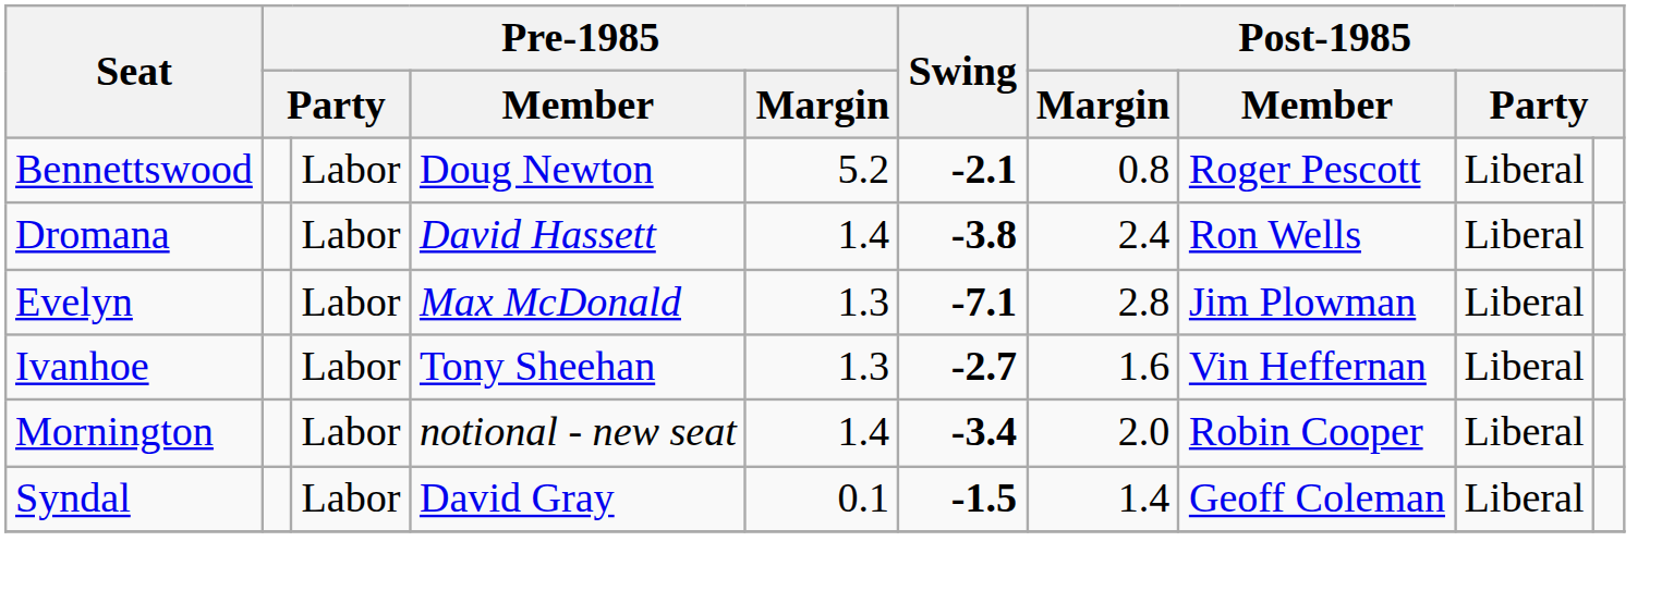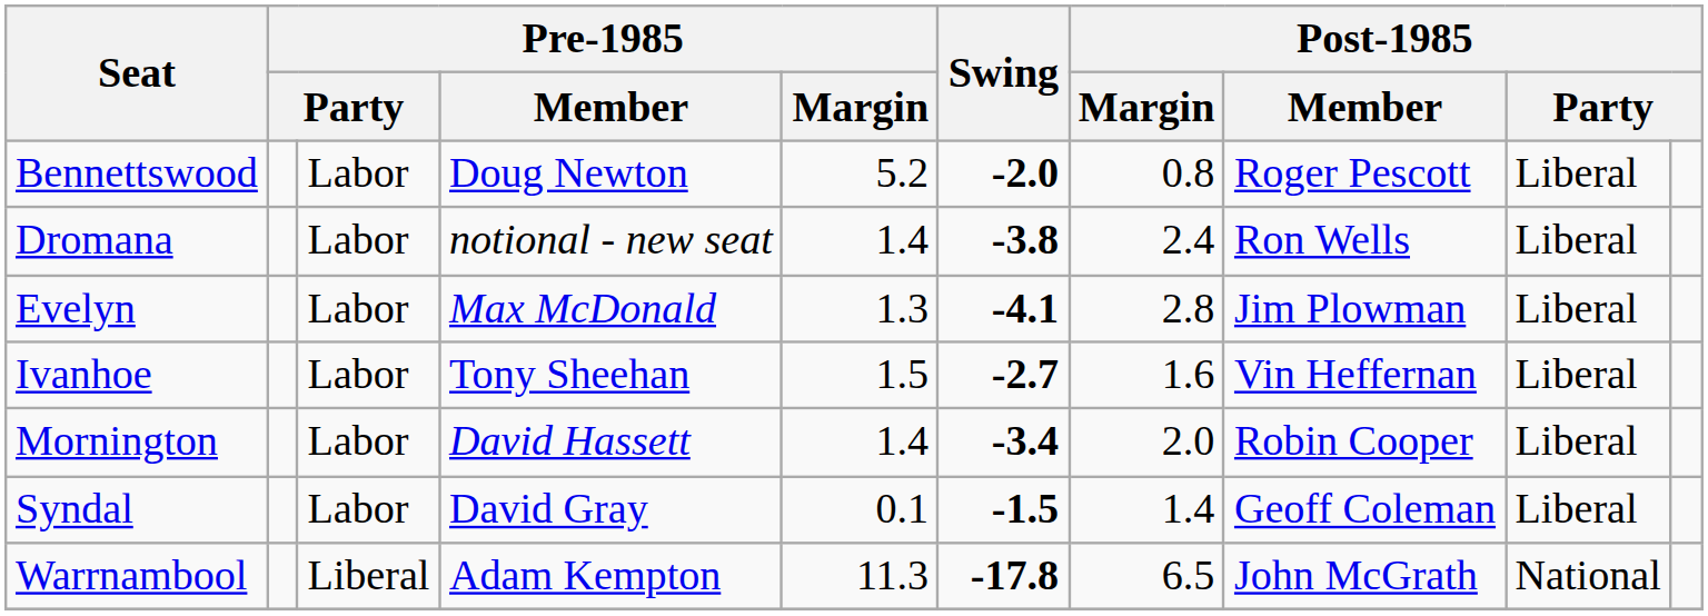 <table class="wikitable">
 <tr>
 <th rowspan="2">Seat</th>
 <th colspan="4">Pre-1985</th>
 <th rowspan="2">Swing</th>
 <th colspan="4">Post-1985</th>
 </tr>
 <tr>
 <th colspan="2">Party</th>
 <th>Member</th>
 <th>Margin</th>
 <th>Margin</th>
 <th>Member</th>
 <th colspan="2">Party</th>
 </tr>
 <tr>
 <td><a href='#'>Bennettswood</a></td>
 <td> </td>
 <td>Labor</td>
 <td><a href='#'>Doug Newton</a></td>
 <td style="text-align:right;">5.2</td>
-<td style="text-align:right;"><strong>-2.1</strong></td>
+<td style="text-align:right;"><strong>-2.0</strong></td>
 <td style="text-align:right;">0.8</td>
 <td><a href='#'>Roger Pescott</a></td>
 <td>Liberal</td>
 <td> </td>
 </tr>
 <tr>
 <td><a href='#'>Dromana</a></td>
 <td> </td>
 <td>Labor</td>
-<td><em><a href='#'>David Hassett</a></em></td>
+<td><em>notional - new seat</em></td>
 <td style="text-align:right;">1.4</td>
 <td style="text-align:right;"><strong>-3.8</strong></td>
 <td style="text-align:right;">2.4</td>
 <td><a href='#'>Ron Wells</a></td>
 <td>Liberal</td>
 <td> </td>
 </tr>
 <tr>
 <td><a href='#'>Evelyn</a></td>
 <td> </td>
 <td>Labor</td>
 <td><em><a href='#'>Max McDonald</a></em></td>
 <td style="text-align:right;">1.3</td>
-<td style="text-align:right;"><strong>-7.1</strong></td>
+<td style="text-align:right;"><strong>-4.1</strong></td>
 <td style="text-align:right;">2.8</td>
 <td><a href='#'>Jim Plowman</a></td>
 <td>Liberal</td>
 <td> </td>
 </tr>
 <tr>
 <td><a href='#'>Ivanhoe</a></td>
 <td> </td>
 <td>Labor</td>
 <td><a href='#'>Tony Sheehan</a></td>
-<td style="text-align:right;">1.3</td>
+<td style="text-align:right;">1.5</td>
 <td style="text-align:right;"><strong>-2.7</strong></td>
 <td style="text-align:right;">1.6</td>
 <td><a href='#'>Vin Heffernan</a></td>
 <td>Liberal</td>
 <td> </td>
 </tr>
 <tr>
 <td><a href='#'>Mornington</a></td>
 <td> </td>
 <td>Labor</td>
-<td><em>notional - new seat</em></td>
+<td><em><a href='#'>David Hassett</a></em></td>
 <td style="text-align:right;">1.4</td>
 <td style="text-align:right;"><strong>-3.4</strong></td>
 <td style="text-align:right;">2.0</td>
 <td><a href='#'>Robin Cooper</a></td>
 <td>Liberal</td>
 <td> </td>
 </tr>
 <tr>
 <td><a href='#'>Syndal</a></td>
 <td> </td>
 <td>Labor</td>
 <td><a href='#'>David Gray</a></td>
 <td style="text-align:right;">0.1</td>
 <td style="text-align:right;"><strong>-1.5</strong></td>
 <td style="text-align:right;">1.4</td>
 <td><a href='#'>Geoff Coleman</a></td>
 <td>Liberal</td>
 <td> </td>
 </tr>
 <tr>
+<td><a href='#'>Warrnambool</a></td>
+<td> </td>
+<td>Liberal</td>
+<td><a href='#'>Adam Kempton</a></td>
+<td style="text-align:right;">11.3</td>
+<td style="text-align:right;"><strong>-17.8</strong></td>
+<td style="text-align:right;">6.5</td>
+<td><a href='#'>John McGrath</a></td>
+<td>National</td>
+<td> </td>
+</tr>
+<tr>
 </tr>
 </table>
